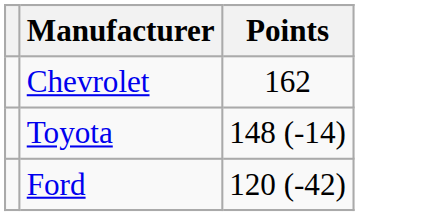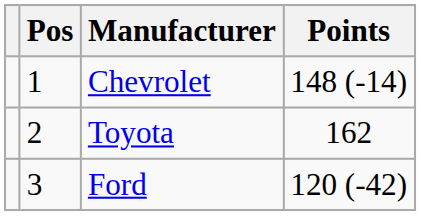 <table class="wikitable" style="font-size: 95%;">
 <tr>
 <th></th>
+<th>Pos</th>
 <th>Manufacturer</th>
 <th>Points</th>
 </tr>
 <tr>
 <td></td>
+<td>1</td>
 <td><a href='#'>Chevrolet</a></td>
+<td style="text-align:right;">148 (-14)</td>
+</tr>
+<tr>
+<td></td>
+<td>2</td>
+<td><a href='#'>Toyota</a></td>
 <td style="text-align:center;">162</td>
 </tr>
 <tr>
 <td></td>
-<td><a href='#'>Toyota</a></td>
-<td style="text-align:right;">148 (-14)</td>
-</tr>
-<tr>
-<td></td>
+<td>3</td>
 <td><a href='#'>Ford</a></td>
 <td style="text-align:center;">120 (-42)</td>
 </tr>
 </table>
